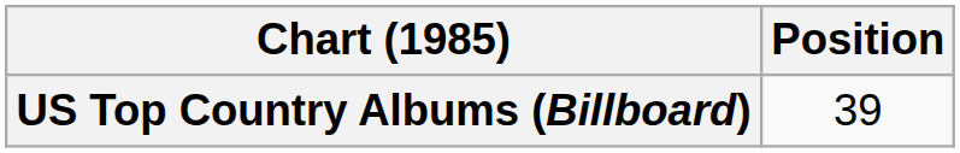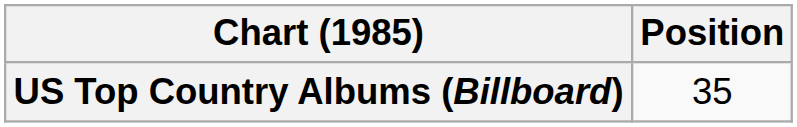 <table class="wikitable plainrowheaders" style="text-align:center">
 <tr>
 <th scope="col">Chart (1985)</th>
 <th scope="col">Position</th>
 </tr>
 <tr>
 <th scope="row">US Top Country Albums (<em>Billboard</em>)</th>
-<td>39</td>
+<td>35</td>
 </tr>
 </table>
